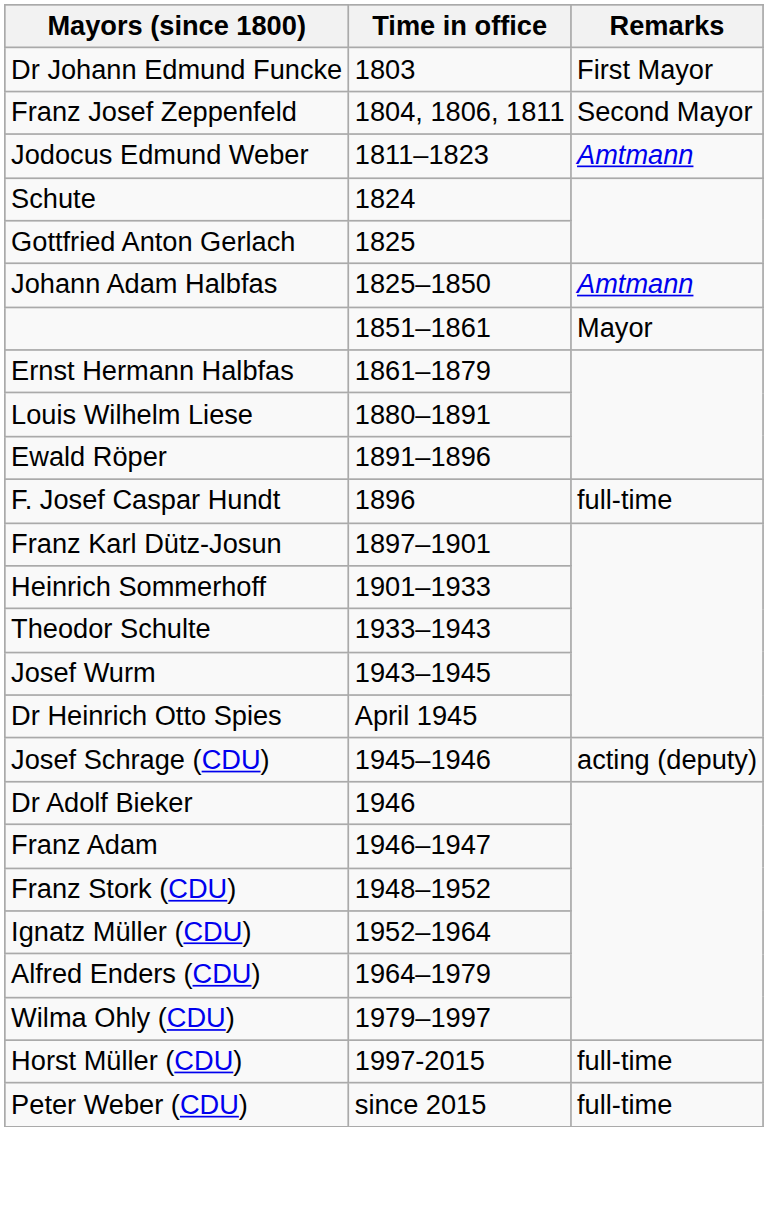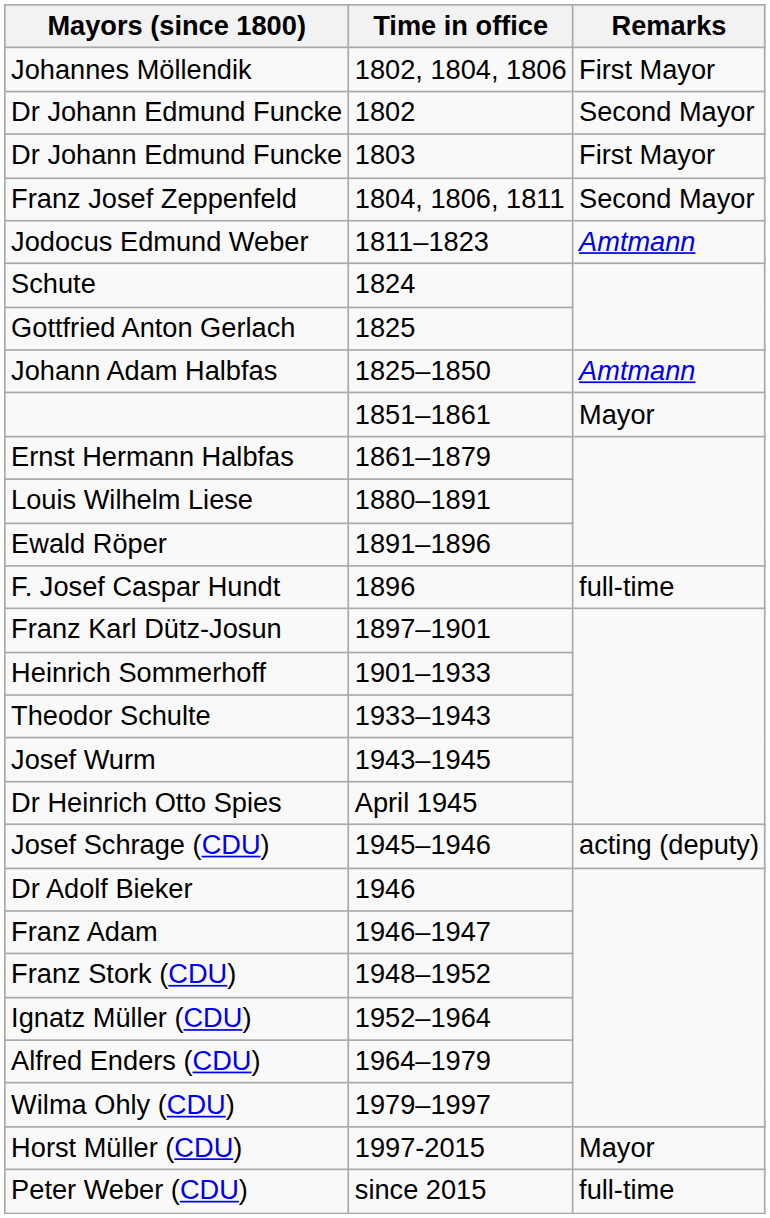 <table class="wikitable">
 <tr>
 <th>Mayors (since 1800)</th>
 <th>Time in office</th>
 <th>Remarks</th>
+</tr>
+<tr>
+<td>Johannes Möllendik</td>
+<td>1802, 1804, 1806</td>
+<td>First Mayor</td>
+</tr>
+<tr>
+<td>Dr Johann Edmund Funcke</td>
+<td>1802</td>
+<td>Second Mayor</td>
 </tr>
 <tr>
 <td>Dr Johann Edmund Funcke</td>
 <td>1803</td>
 <td>First Mayor</td>
 </tr>
 <tr>
 <td>Franz Josef Zeppenfeld</td>
 <td>1804, 1806, 1811</td>
 <td>Second Mayor</td>
 </tr>
 <tr>
 <td>Jodocus Edmund Weber</td>
 <td>1811–1823</td>
 <td><em><a href='#'>Amtmann</a></em></td>
 </tr>
 <tr>
 <td>Schute</td>
 <td>1824</td>
 </tr>
 <tr>
 <td>Gottfried Anton Gerlach</td>
 <td>1825</td>
 </tr>
 <tr>
 <td>Johann Adam Halbfas</td>
 <td>1825–1850</td>
 <td><em><a href='#'>Amtmann</a></em></td>
 </tr>
 <tr>
 <td></td>
 <td>1851–1861</td>
 <td>Mayor</td>
 </tr>
 <tr>
 <td>Ernst Hermann Halbfas</td>
 <td>1861–1879</td>
 </tr>
 <tr>
 <td>Louis Wilhelm Liese</td>
 <td>1880–1891</td>
 </tr>
 <tr>
 <td>Ewald Röper</td>
 <td>1891–1896</td>
 </tr>
 <tr>
 <td>F. Josef Caspar Hundt</td>
 <td>1896</td>
 <td>full-time</td>
 </tr>
 <tr>
 <td>Franz Karl Dütz-Josun</td>
 <td>1897–1901</td>
 </tr>
 <tr>
 <td>Heinrich Sommerhoff</td>
 <td>1901–1933</td>
 </tr>
 <tr>
 <td>Theodor Schulte</td>
 <td>1933–1943</td>
 </tr>
 <tr>
 <td>Josef Wurm</td>
 <td>1943–1945</td>
 </tr>
 <tr>
 <td>Dr Heinrich Otto Spies</td>
 <td>April 1945</td>
 </tr>
 <tr>
 <td>Josef Schrage (<a href='#'>CDU</a>)</td>
 <td>1945–1946</td>
 <td>acting (deputy)</td>
 </tr>
 <tr>
 <td>Dr Adolf Bieker</td>
 <td>1946</td>
 </tr>
 <tr>
 <td>Franz Adam</td>
 <td>1946–1947</td>
 </tr>
 <tr>
 <td>Franz Stork (<a href='#'>CDU</a>)</td>
 <td>1948–1952</td>
 </tr>
 <tr>
 <td>Ignatz Müller (<a href='#'>CDU</a>)</td>
 <td>1952–1964</td>
 </tr>
 <tr>
 <td>Alfred Enders (<a href='#'>CDU</a>)</td>
 <td>1964–1979</td>
 </tr>
 <tr>
 <td>Wilma Ohly (<a href='#'>CDU</a>)</td>
 <td>1979–1997</td>
 </tr>
 <tr>
 <td>Horst Müller (<a href='#'>CDU</a>)</td>
 <td>1997-2015</td>
-<td>full-time</td>
+<td>Mayor</td>
 </tr>
 <tr>
 <td>Peter Weber (<a href='#'>CDU</a>)</td>
 <td>since 2015</td>
 <td>full-time</td>
 </tr>
 </table>
